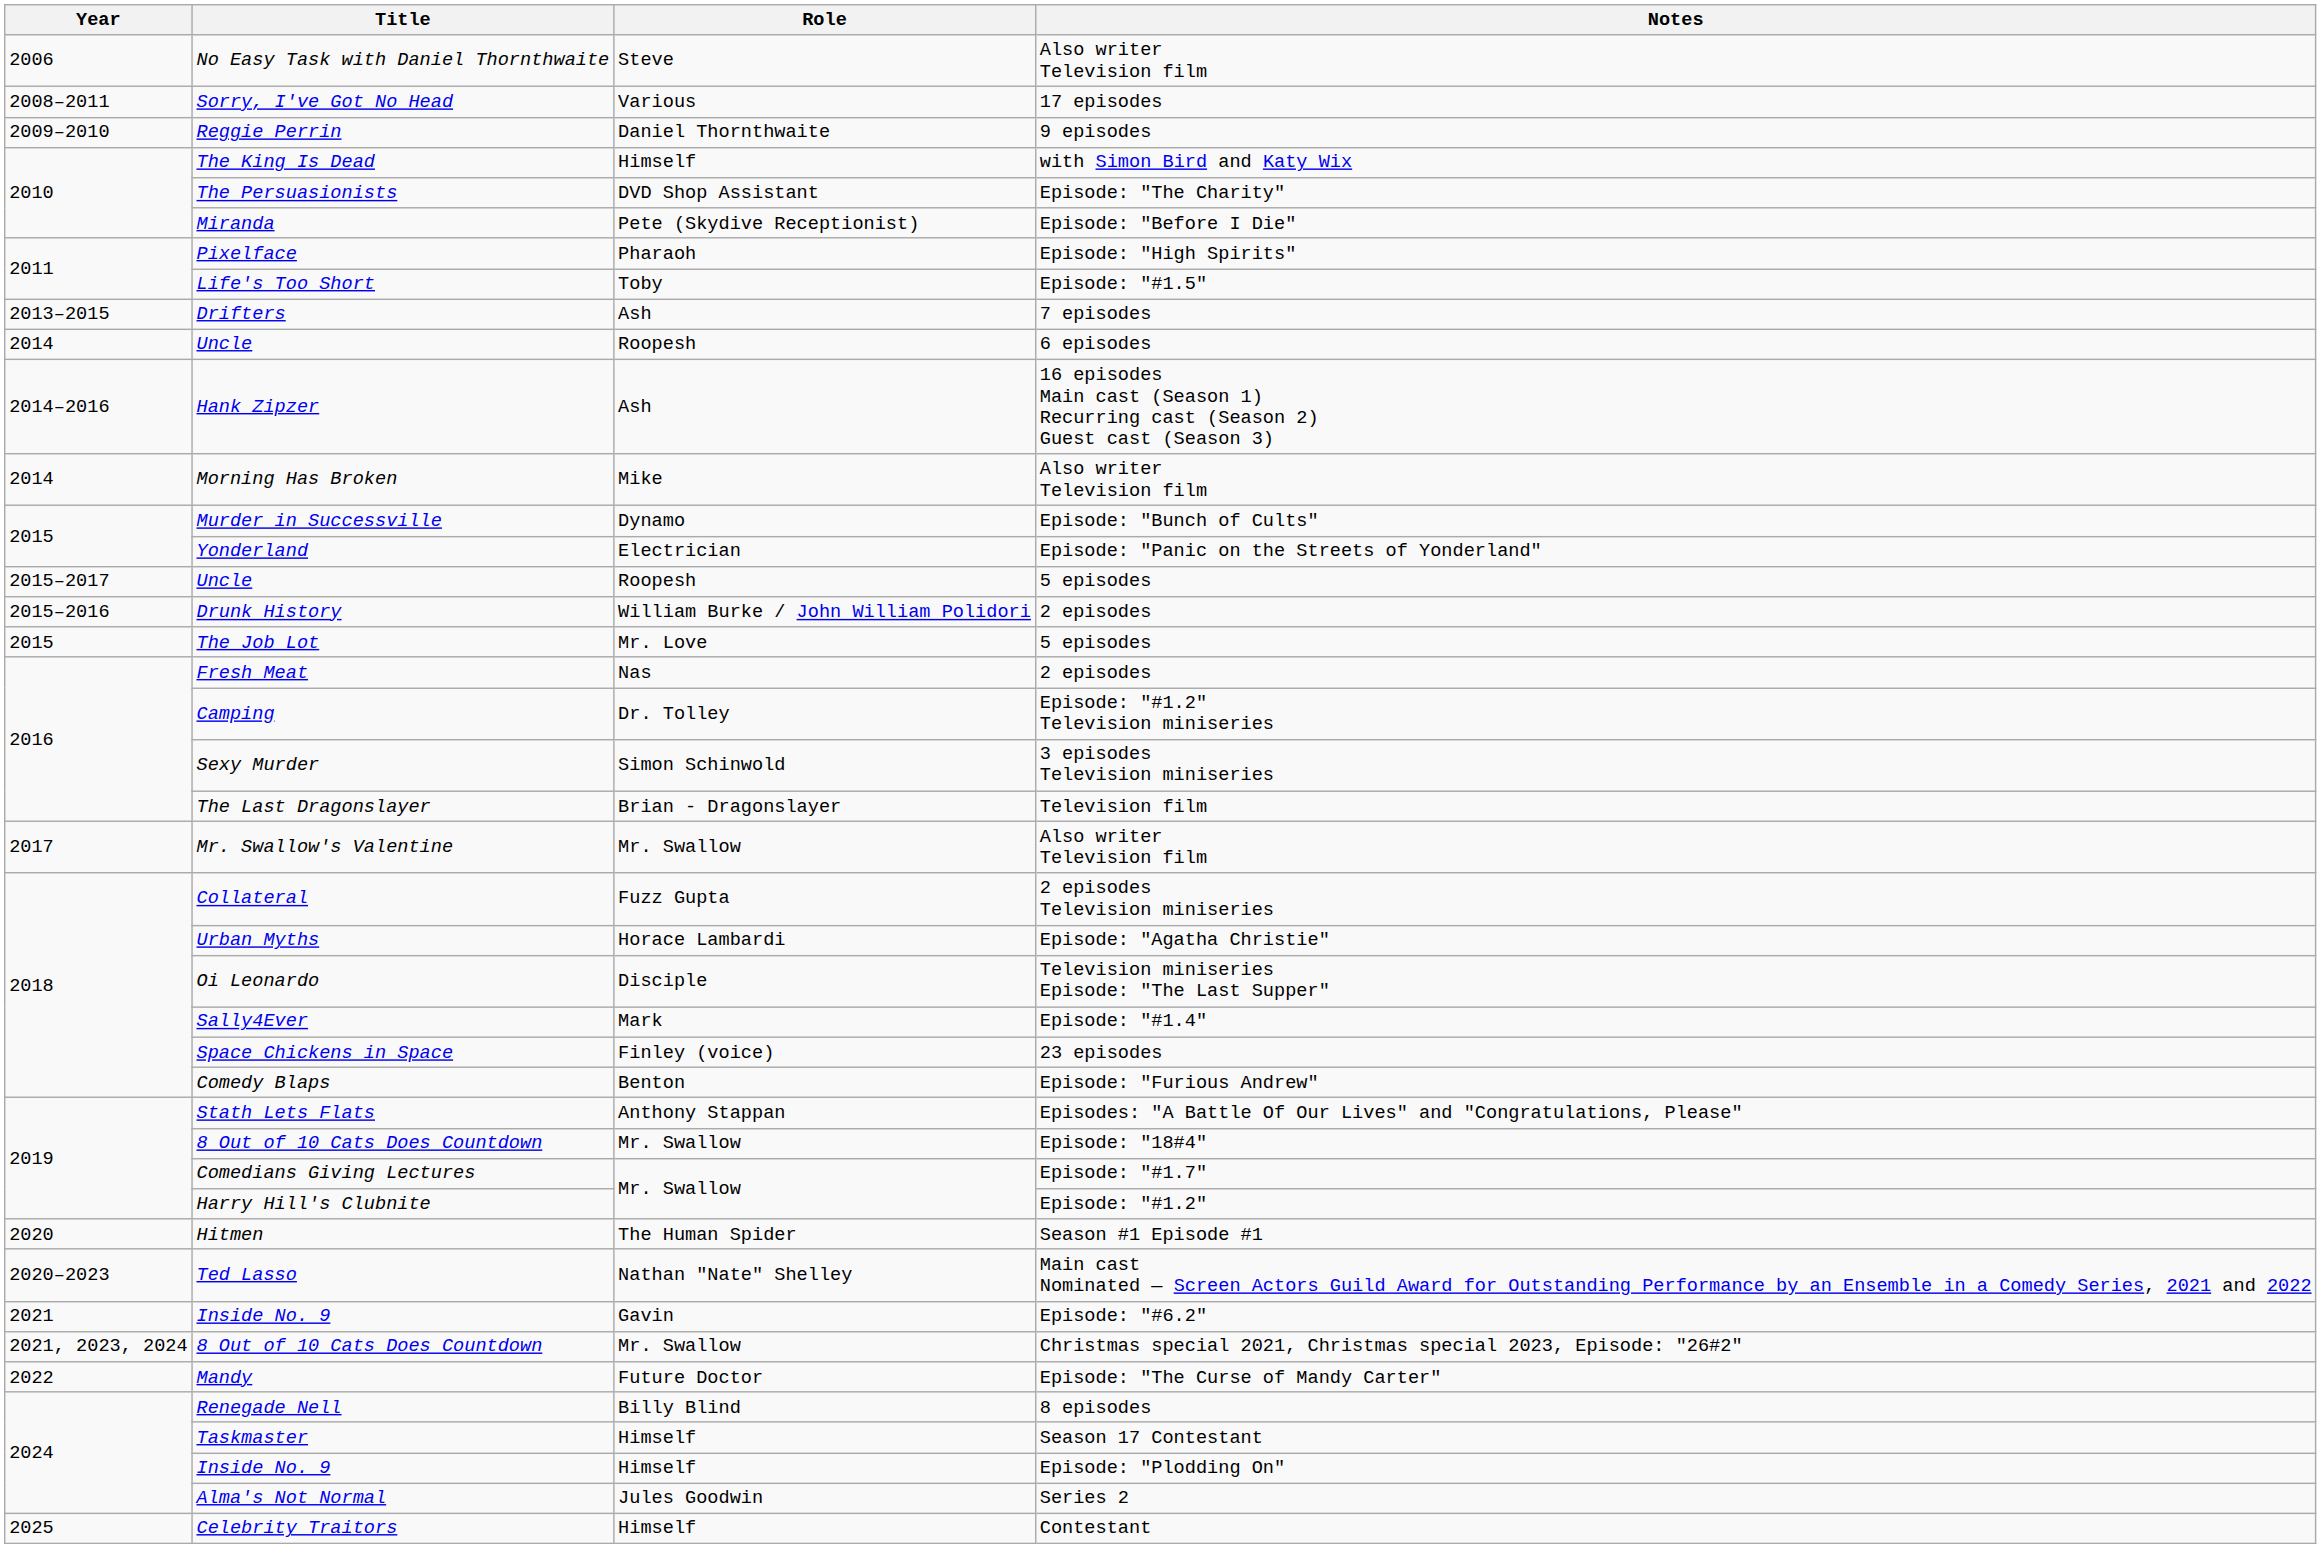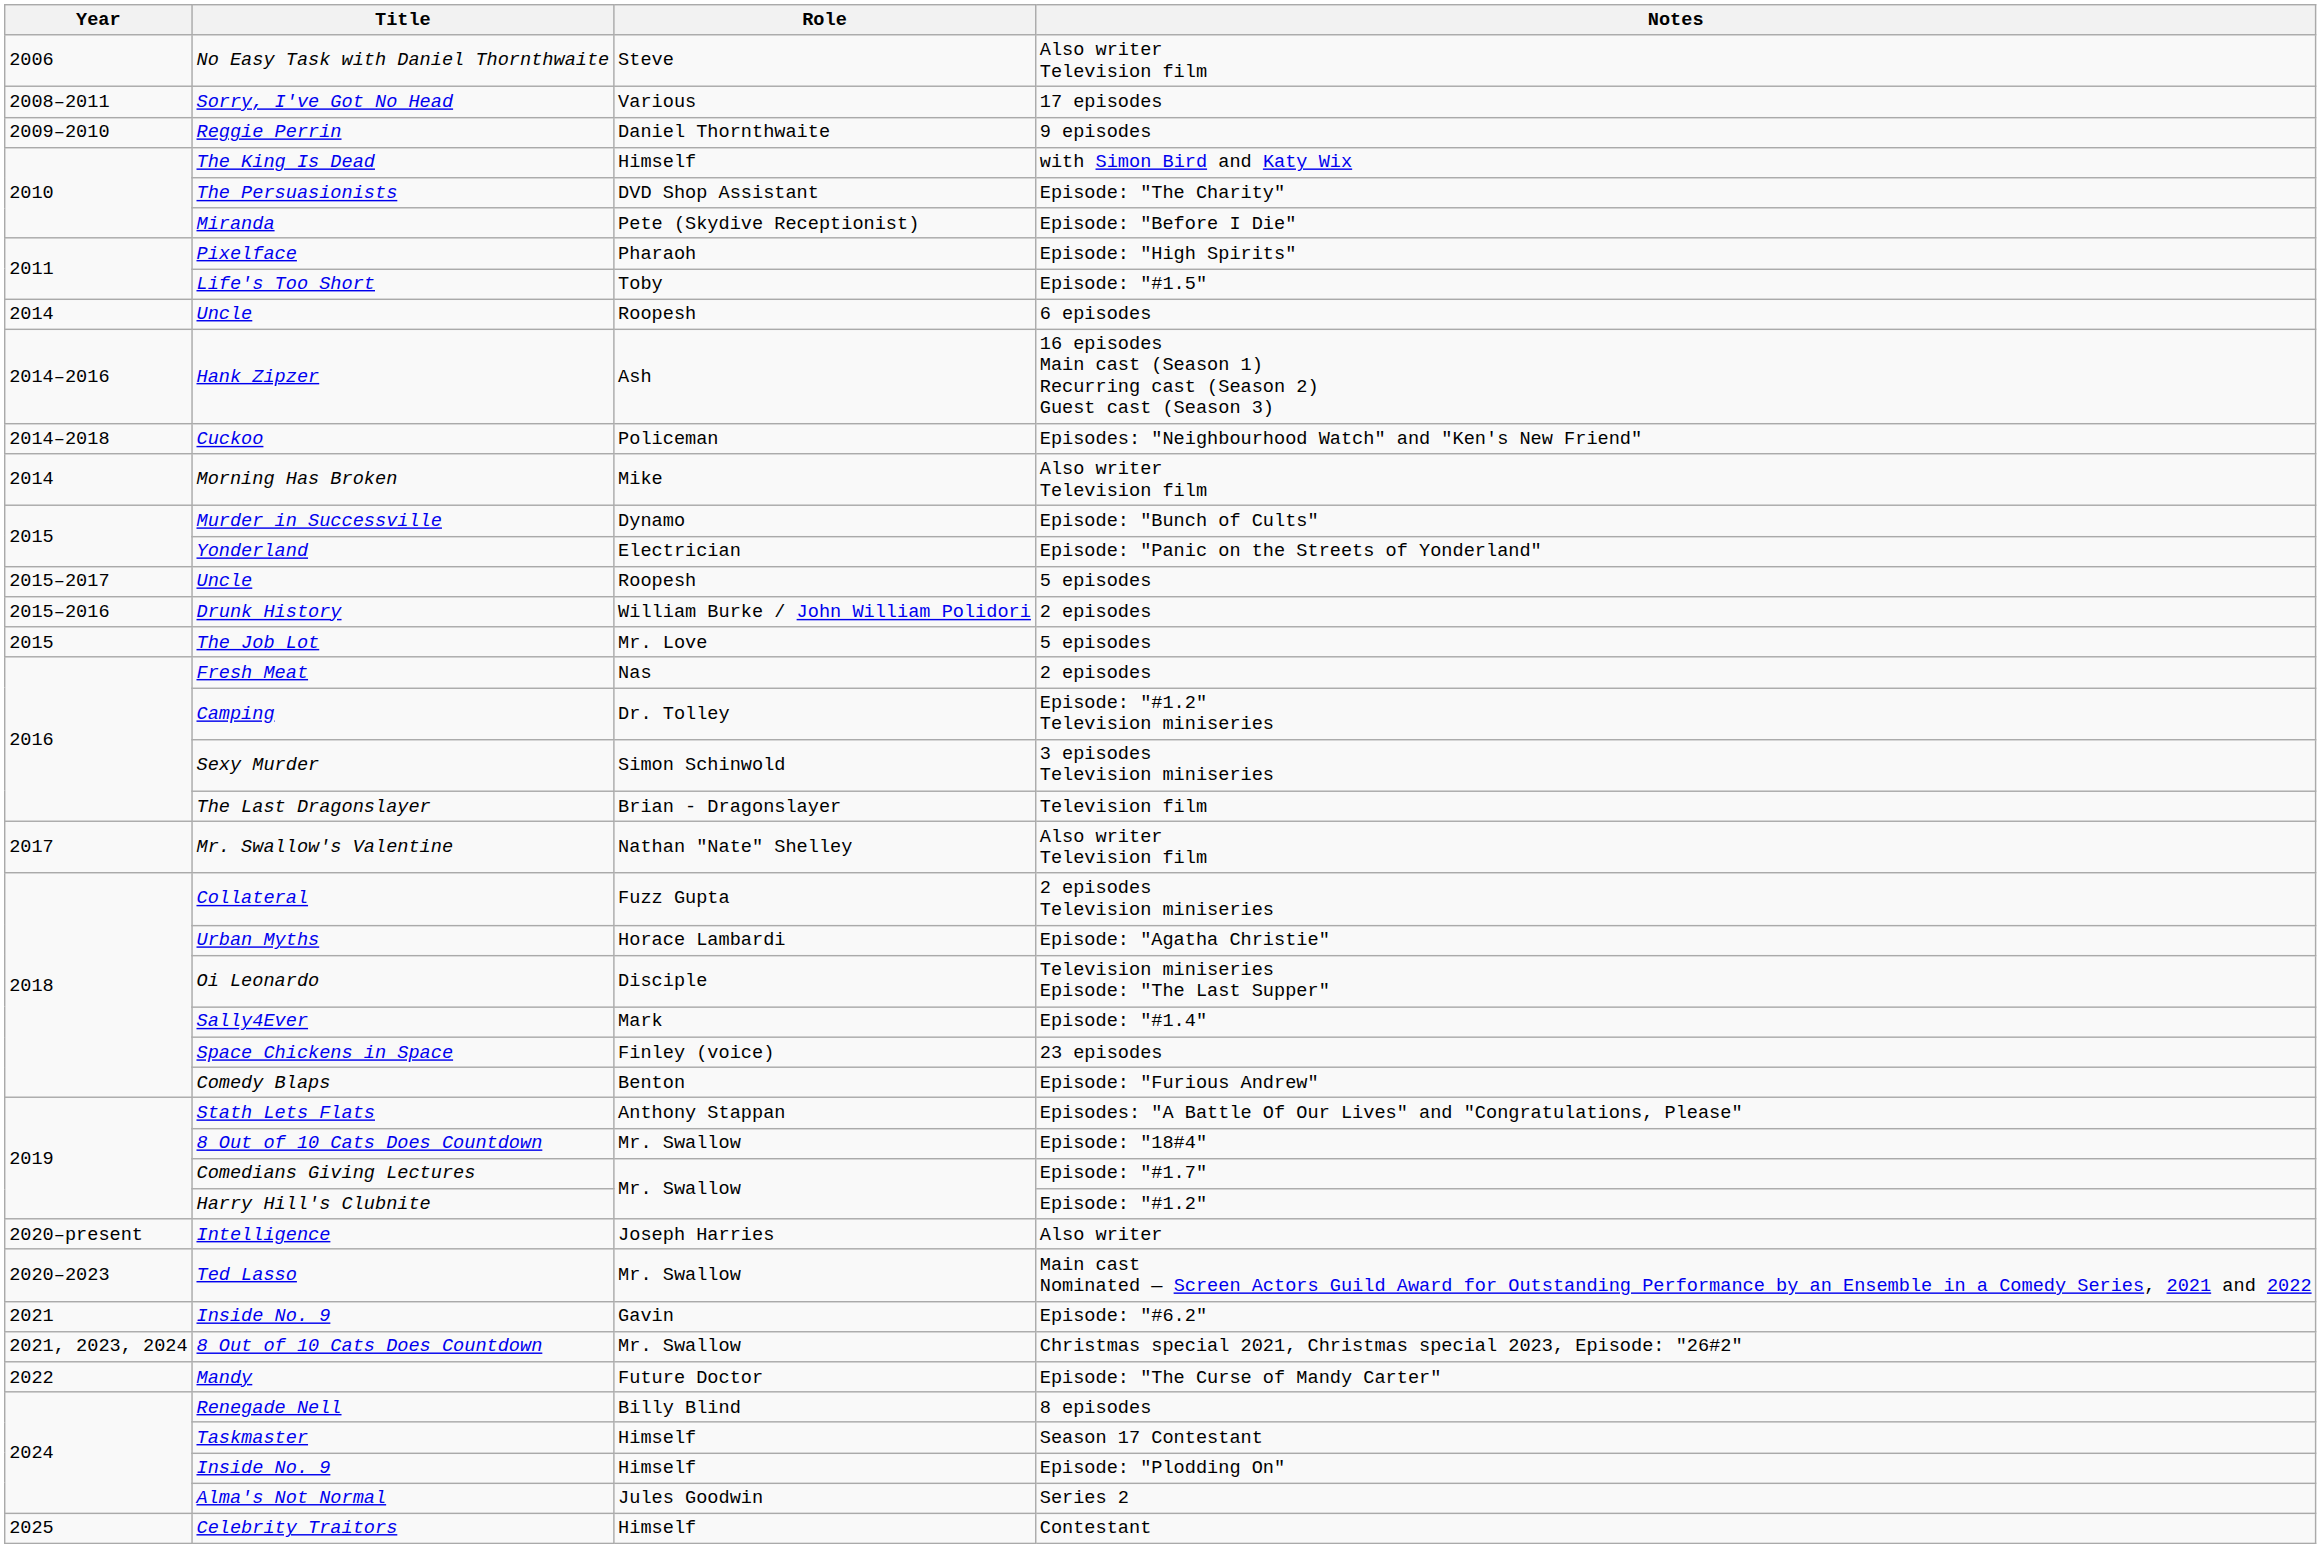 <table class="wikitable sortable">
 <tr>
 <th>Year</th>
 <th>Title</th>
 <th>Role</th>
 <th>Notes</th>
 </tr>
 <tr>
 <td>2006</td>
 <td><em>No Easy Task with Daniel Thornthwaite</em></td>
 <td>Steve</td>
 <td>Also writer<br>Television film</td>
 </tr>
 <tr>
 <td>2008–2011</td>
 <td><em><a href='#'>Sorry, I've Got No Head</a></em></td>
 <td>Various</td>
 <td>17 episodes</td>
 </tr>
 <tr>
 <td>2009–2010</td>
 <td><em><a href='#'>Reggie Perrin</a></em></td>
 <td>Daniel Thornthwaite</td>
 <td>9 episodes</td>
 </tr>
 <tr>
 <td rowspan="3">2010</td>
 <td><em><a href='#'>The King Is Dead</a></em></td>
 <td>Himself</td>
 <td>with <a href='#'>Simon Bird</a> and <a href='#'>Katy Wix</a></td>
 </tr>
 <tr>
 <td><em><a href='#'>The Persuasionists</a></em></td>
 <td>DVD Shop Assistant</td>
 <td>Episode: "The Charity"</td>
 </tr>
 <tr>
 <td><em><a href='#'>Miranda</a></em></td>
 <td>Pete (Skydive Receptionist)</td>
 <td>Episode: "Before I Die"</td>
 </tr>
 <tr>
 <td rowspan="2">2011</td>
 <td><em><a href='#'>Pixelface</a></em></td>
 <td>Pharaoh</td>
 <td>Episode: "High Spirits"</td>
 </tr>
 <tr>
 <td><em><a href='#'>Life's Too Short</a></em></td>
 <td>Toby</td>
 <td>Episode: "#1.5"</td>
 </tr>
 <tr>
-<td>2013–2015</td>
-<td><em><a href='#'>Drifters</a></em></td>
-<td>Ash</td>
-<td>7 episodes</td>
-</tr>
-<tr>
 <td>2014</td>
 <td><em><a href='#'>Uncle</a></em></td>
 <td>Roopesh</td>
 <td>6 episodes</td>
 </tr>
 <tr>
 <td>2014–2016</td>
 <td><em><a href='#'>Hank Zipzer</a></em></td>
 <td>Ash</td>
 <td>16 episodes<br>Main cast (Season 1)<br>Recurring cast (Season 2)<br>Guest cast (Season 3)</td>
+</tr>
+<tr>
+<td>2014–2018</td>
+<td><em><a href='#'>Cuckoo</a></em></td>
+<td>Policeman</td>
+<td>Episodes: "Neighbourhood Watch" and "Ken's New Friend"</td>
 </tr>
 <tr>
 <td>2014</td>
 <td><em>Morning Has Broken</em></td>
 <td>Mike</td>
 <td>Also writer<br>Television film</td>
 </tr>
 <tr>
 <td rowspan="2">2015</td>
 <td><em><a href='#'>Murder in Successville</a></em></td>
 <td>Dynamo</td>
 <td>Episode: "Bunch of Cults"</td>
 </tr>
 <tr>
 <td><em><a href='#'>Yonderland</a></em></td>
 <td>Electrician</td>
 <td>Episode: "Panic on the Streets of Yonderland"</td>
 </tr>
 <tr>
 <td>2015–2017</td>
 <td><em><a href='#'>Uncle</a></em></td>
 <td>Roopesh</td>
 <td>5 episodes</td>
 </tr>
 <tr>
 <td>2015–2016</td>
 <td><em><a href='#'>Drunk History</a></em></td>
 <td>William Burke / <a href='#'>John William Polidori</a></td>
 <td>2 episodes</td>
 </tr>
 <tr>
 <td>2015</td>
 <td><em><a href='#'>The Job Lot</a></em></td>
 <td>Mr. Love</td>
 <td>5 episodes</td>
 </tr>
 <tr>
 <td rowspan="4">2016</td>
 <td><em><a href='#'>Fresh Meat</a></em></td>
 <td>Nas</td>
 <td>2 episodes</td>
 </tr>
 <tr>
 <td><em><a href='#'>Camping</a></em></td>
 <td>Dr. Tolley</td>
 <td>Episode: "#1.2"<br>Television miniseries</td>
 </tr>
 <tr>
 <td><em>Sexy Murder</em></td>
 <td>Simon Schinwold</td>
 <td>3 episodes<br>Television miniseries</td>
 </tr>
 <tr>
 <td><em>The Last Dragonslayer</em></td>
 <td>Brian - Dragonslayer</td>
 <td>Television film</td>
 </tr>
 <tr>
 <td>2017</td>
 <td><em>Mr. Swallow's Valentine</em></td>
-<td>Mr. Swallow</td>
+<td>Nathan "Nate" Shelley</td>
 <td>Also writer<br>Television film</td>
 </tr>
 <tr>
 <td rowspan="6">2018</td>
 <td><em><a href='#'>Collateral</a></em></td>
 <td>Fuzz Gupta</td>
 <td>2 episodes<br>Television miniseries</td>
 </tr>
 <tr>
 <td><em><a href='#'>Urban Myths</a></em></td>
 <td>Horace Lambardi</td>
 <td>Episode: "Agatha Christie"</td>
 </tr>
 <tr>
 <td><em>Oi Leonardo</em></td>
 <td>Disciple</td>
 <td>Television miniseries<br>Episode: "The Last Supper"</td>
 </tr>
 <tr>
 <td><em><a href='#'>Sally4Ever</a></em></td>
 <td>Mark</td>
 <td>Episode: "#1.4"</td>
 </tr>
 <tr>
 <td><em><a href='#'>Space Chickens in Space</a></em></td>
 <td>Finley (voice)</td>
 <td>23 episodes</td>
 </tr>
 <tr>
 <td><em>Comedy Blaps</em></td>
 <td>Benton</td>
 <td>Episode: "Furious Andrew"</td>
 </tr>
 <tr>
 <td rowspan="4">2019</td>
 <td><em><a href='#'>Stath Lets Flats</a></em></td>
 <td>Anthony Stappan</td>
 <td>Episodes: "A Battle Of Our Lives" and "Congratulations, Please"</td>
 </tr>
 <tr>
 <td><em><a href='#'>8 Out of 10 Cats Does Countdown</a></em></td>
 <td>Mr. Swallow</td>
 <td>Episode: "18#4"</td>
 </tr>
 <tr>
 <td><em>Comedians Giving Lectures</em></td>
 <td rowspan="2">Mr. Swallow</td>
 <td>Episode: "#1.7"</td>
 </tr>
 <tr>
 <td><em>Harry Hill's Clubnite</em></td>
 <td>Episode: "#1.2"</td>
 </tr>
 <tr>
-<td>2020</td>
-<td><em>Hitmen</em></td>
-<td>The Human Spider</td>
-<td>Season #1 Episode #1</td>
+<td>2020–present</td>
+<td><em><a href='#'>Intelligence</a></em></td>
+<td>Joseph Harries</td>
+<td>Also writer</td>
 </tr>
 <tr>
 <td>2020–2023</td>
 <td><em><a href='#'>Ted Lasso</a></em></td>
-<td>Nathan "Nate" Shelley</td>
+<td>Mr. Swallow</td>
 <td>Main cast<br>Nominated — <a href='#'>Screen Actors Guild Award for Outstanding Performance by an Ensemble in a Comedy Series</a>, <a href='#'>2021</a> and <a href='#'>2022</a></td>
 </tr>
 <tr>
 <td>2021</td>
 <td><em><a href='#'>Inside No. 9</a></em></td>
 <td>Gavin</td>
 <td>Episode: "#6.2"</td>
 </tr>
 <tr>
 <td>2021, 2023, 2024</td>
 <td><em><a href='#'>8 Out of 10 Cats Does Countdown</a></em></td>
 <td>Mr. Swallow</td>
 <td>Christmas special 2021, Christmas special 2023, Episode: "26#2"</td>
 </tr>
 <tr>
 <td>2022</td>
 <td><em><a href='#'>Mandy</a></em></td>
 <td>Future Doctor</td>
 <td>Episode: "The Curse of Mandy Carter"</td>
 </tr>
 <tr>
 <td rowspan="4">2024</td>
 <td><em><a href='#'>Renegade Nell</a></em></td>
 <td>Billy Blind</td>
 <td>8 episodes</td>
 </tr>
 <tr>
 <td><em><a href='#'>Taskmaster</a></em></td>
 <td>Himself</td>
 <td>Season 17 Contestant</td>
 </tr>
 <tr>
 <td><em><a href='#'>Inside No. 9</a></em></td>
 <td>Himself</td>
 <td>Episode: "Plodding On"</td>
 </tr>
 <tr>
 <td><em><a href='#'>Alma's Not Normal</a></em></td>
 <td>Jules Goodwin</td>
 <td>Series 2</td>
 </tr>
 <tr>
 <td>2025</td>
 <td><em><a href='#'>Celebrity Traitors</a></em></td>
 <td>Himself</td>
 <td>Contestant</td>
 </tr>
 </table>
